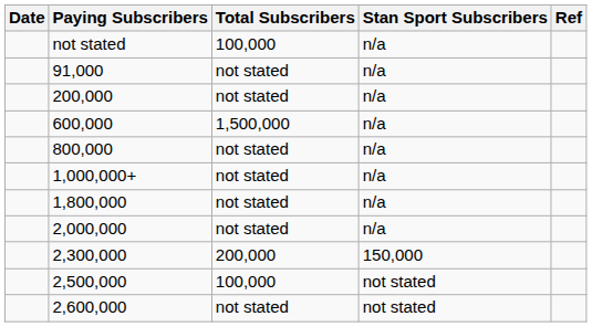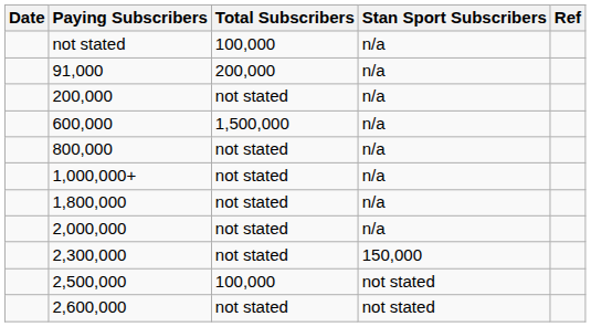 <table class="wikitable">
 <tr>
 <th>Date</th>
 <th>Paying Subscribers</th>
 <th>Total Subscribers</th>
 <th>Stan Sport Subscribers</th>
 <th>Ref</th>
 </tr>
 <tr>
 <td></td>
 <td>not stated</td>
 <td>100,000</td>
 <td>n/a</td>
 <td></td>
 </tr>
 <tr>
 <td></td>
 <td>91,000</td>
-<td>not stated</td>
+<td>200,000</td>
 <td>n/a</td>
 <td></td>
 </tr>
 <tr>
 <td></td>
 <td>200,000</td>
 <td>not stated</td>
 <td>n/a</td>
 <td></td>
 </tr>
 <tr>
 <td></td>
 <td>600,000</td>
 <td>1,500,000</td>
 <td>n/a</td>
 <td></td>
 </tr>
 <tr>
 <td></td>
 <td>800,000</td>
 <td>not stated</td>
 <td>n/a</td>
 <td></td>
 </tr>
 <tr>
 <td></td>
 <td>1,000,000+</td>
 <td>not stated</td>
 <td>n/a</td>
 <td></td>
 </tr>
 <tr>
 <td></td>
 <td>1,800,000</td>
 <td>not stated</td>
 <td>n/a</td>
 <td></td>
 </tr>
 <tr>
 <td></td>
 <td>2,000,000</td>
 <td>not stated</td>
 <td>n/a</td>
 <td></td>
 </tr>
 <tr>
 <td></td>
 <td>2,300,000</td>
-<td>200,000</td>
+<td>not stated</td>
 <td>150,000</td>
 <td></td>
 </tr>
 <tr>
 <td></td>
 <td>2,500,000</td>
 <td>100,000</td>
 <td>not stated</td>
 <td></td>
 </tr>
 <tr>
 <td></td>
 <td>2,600,000</td>
 <td>not stated</td>
 <td>not stated</td>
 <td></td>
 </tr>
 </table>
